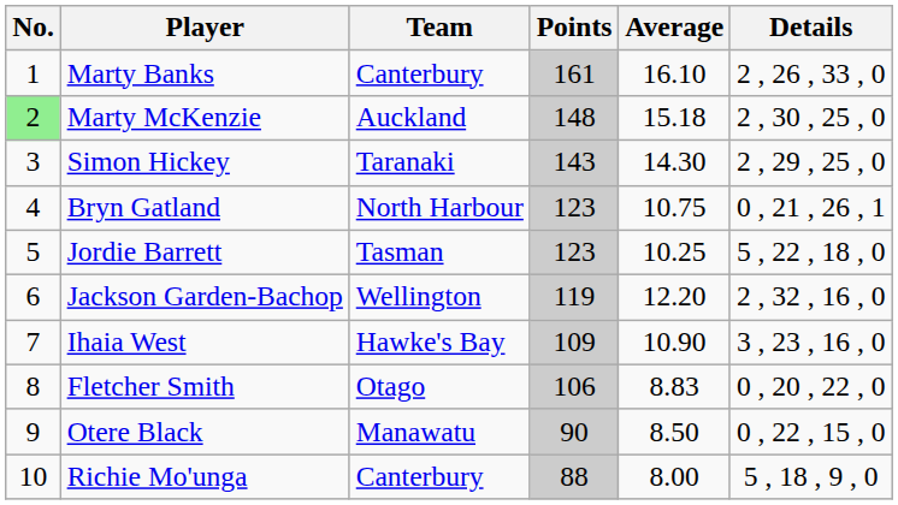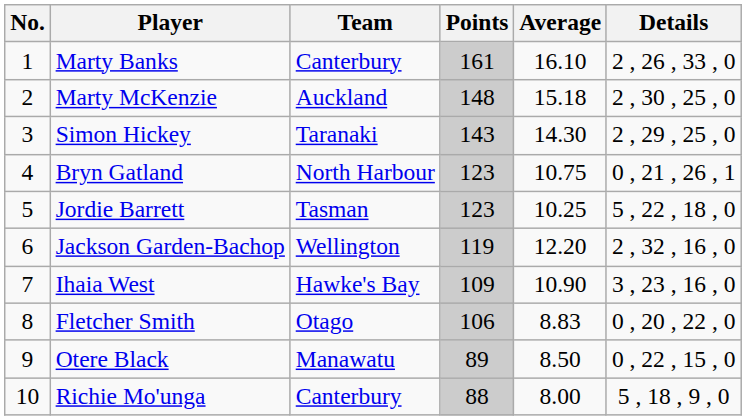 <table class="wikitable" style="text-align:center">
 <tr>
 <th>No.</th>
 <th>Player</th>
 <th>Team</th>
 <th>Points</th>
 <th>Average</th>
 <th>Details</th>
 </tr>
 <tr>
 <td>1</td>
 <td style="text-align:left"><a href='#'>Marty Banks</a></td>
 <td style="text-align:left"><a href='#'>Canterbury</a></td>
 <td style="background:#ccc">161</td>
 <td>16.10</td>
 <td>2 , 26 , 33 , 0 </td>
 </tr>
 <tr>
-<td style="background: lightgreen;">2</td>
+<td>2</td>
 <td style="text-align:left"><a href='#'>Marty McKenzie</a></td>
 <td style="text-align:left"><a href='#'>Auckland</a></td>
 <td style="background:#ccc">148</td>
 <td>15.18</td>
 <td>2 , 30 , 25 , 0 </td>
 </tr>
 <tr>
 <td>3</td>
 <td style="text-align:left"><a href='#'>Simon Hickey</a></td>
 <td style="text-align:left"><a href='#'>Taranaki</a></td>
 <td style="background:#ccc">143</td>
 <td>14.30</td>
 <td>2 , 29 , 25 , 0 </td>
 </tr>
 <tr>
 <td>4</td>
 <td style="text-align:left"><a href='#'>Bryn Gatland</a></td>
 <td style="text-align:left"><a href='#'>North Harbour</a></td>
 <td style="background:#ccc">123</td>
 <td>10.75</td>
 <td>0 , 21 , 26 , 1 </td>
 </tr>
 <tr>
 <td>5</td>
 <td style="text-align:left"><a href='#'>Jordie Barrett</a></td>
 <td style="text-align:left"><a href='#'>Tasman</a></td>
 <td style="background:#ccc">123</td>
 <td>10.25</td>
 <td>5 , 22 , 18 , 0 </td>
 </tr>
 <tr>
 <td>6</td>
 <td style="text-align:left"><a href='#'>Jackson Garden-Bachop</a></td>
 <td style="text-align:left"><a href='#'>Wellington</a></td>
 <td style="background:#ccc">119</td>
 <td>12.20</td>
 <td>2 , 32 , 16 , 0 </td>
 </tr>
 <tr>
 <td>7</td>
 <td style="text-align:left"><a href='#'>Ihaia West</a></td>
 <td style="text-align:left"><a href='#'>Hawke's Bay</a></td>
 <td style="background:#ccc">109</td>
 <td>10.90</td>
 <td>3 , 23 , 16 , 0 </td>
 </tr>
 <tr>
 <td>8</td>
 <td style="text-align:left"><a href='#'>Fletcher Smith</a></td>
 <td style="text-align:left"><a href='#'>Otago</a></td>
 <td style="background:#ccc">106</td>
 <td>8.83</td>
 <td>0 , 20 , 22 , 0 </td>
 </tr>
 <tr>
 <td>9</td>
 <td style="text-align:left"><a href='#'>Otere Black</a></td>
 <td style="text-align:left"><a href='#'>Manawatu</a></td>
-<td style="background:#ccc">90</td>
+<td style="background:#ccc">89</td>
 <td>8.50</td>
 <td>0 , 22 , 15 , 0 </td>
 </tr>
 <tr>
 <td>10</td>
 <td style="text-align:left"><a href='#'>Richie Mo'unga</a></td>
 <td style="text-align:left"><a href='#'>Canterbury</a></td>
 <td style="background:#ccc">88</td>
 <td>8.00</td>
 <td>5 , 18 , 9 , 0 </td>
 </tr>
 </table>
